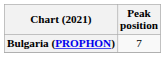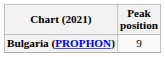 <table class="wikitable sortable plainrowheaders" style="text-align:center">
 <tr>
 <th scope="col">Chart (2021)</th>
 <th scope="col">Peak<br>position</th>
 </tr>
 <tr>
 <th scope="row">Bulgaria (<a href='#'>PROPHON</a>)</th>
-<td>7</td>
+<td>9</td>
 </tr>
 <tr>
 </tr>
 </table>
